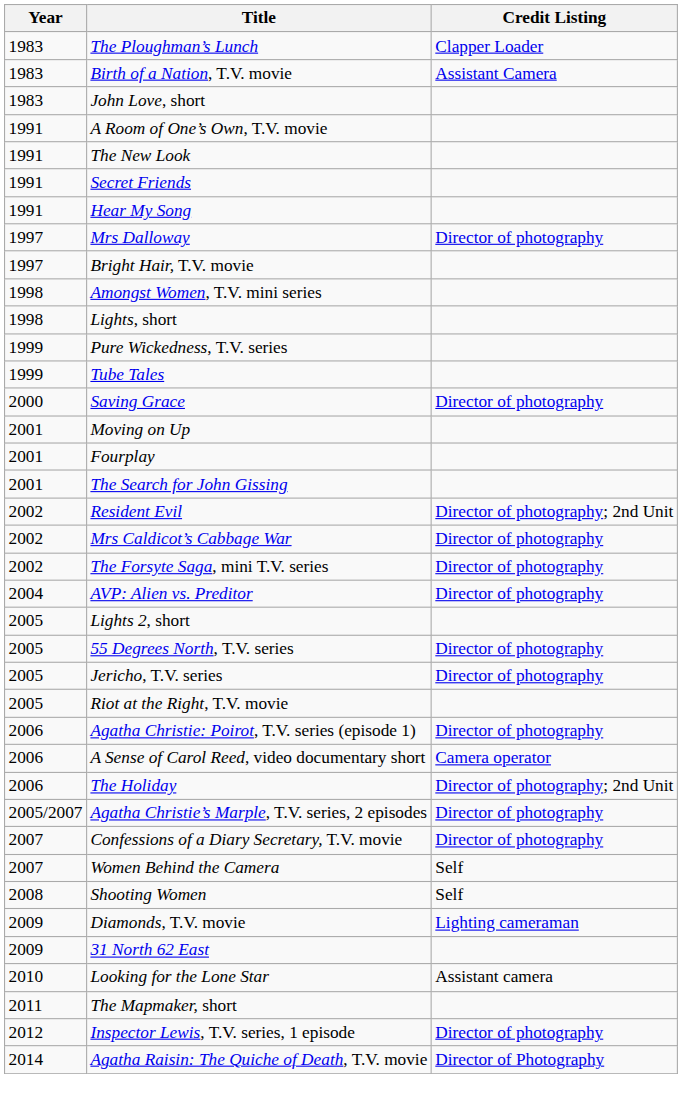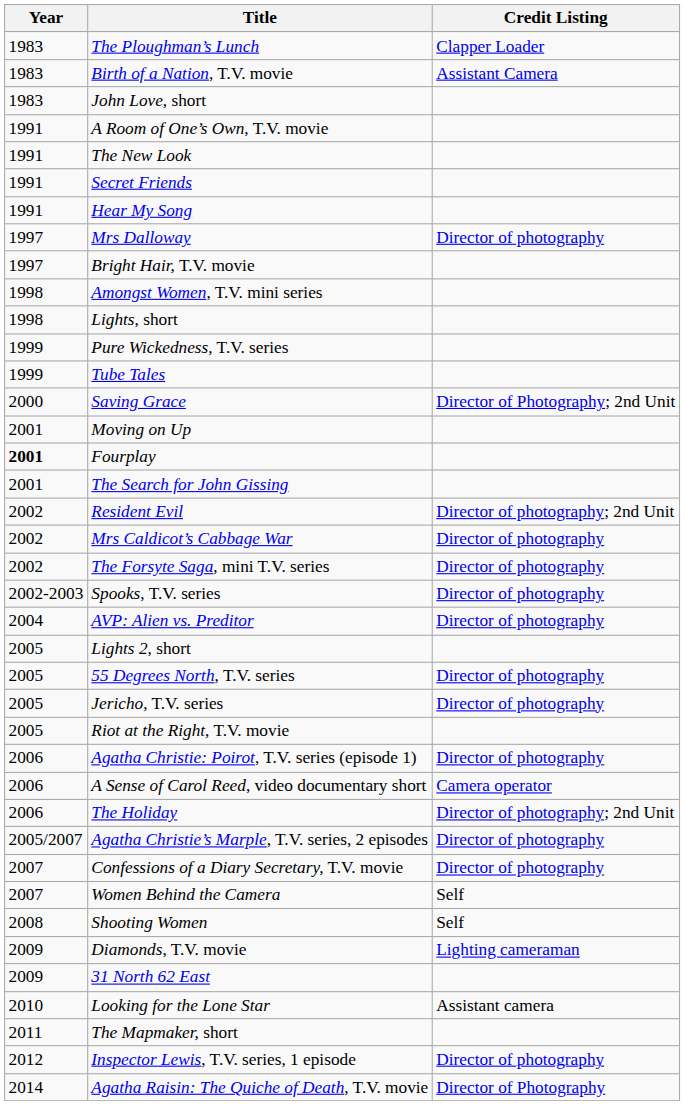 <table class="wikitable">
 <tr>
 <th>Year</th>
 <th>Title</th>
 <th>Credit Listing</th>
 </tr>
 <tr>
 <td>1983</td>
 <td><a href='#'><em>The Ploughman’s Lunch</em></a></td>
 <td><a href='#'>Clapper Loader</a></td>
 </tr>
 <tr>
 <td>1983</td>
 <td><a href='#'><em>Birth of a Nation</em></a>, T.V. movie</td>
 <td><a href='#'>Assistant Camera</a></td>
 </tr>
 <tr>
 <td>1983</td>
 <td><em>John Love</em>, short</td>
 <td></td>
 </tr>
 <tr>
 <td>1991</td>
 <td><em>A Room of One’s Own</em>, T.V. movie</td>
 <td></td>
 </tr>
 <tr>
 <td>1991</td>
 <td><em>The New Look</em></td>
 <td></td>
 </tr>
 <tr>
 <td>1991</td>
 <td><em><a href='#'>Secret Friends</a></em></td>
 <td></td>
 </tr>
 <tr>
 <td>1991</td>
 <td><em><a href='#'>Hear My Song</a></em></td>
 <td></td>
 </tr>
 <tr>
 <td>1997</td>
 <td><em><a href='#'>Mrs Dalloway</a></em></td>
 <td><a href='#'>Director of photography</a></td>
 </tr>
 <tr>
 <td>1997</td>
 <td><em>Bright Hair,</em> T.V. movie</td>
 <td></td>
 </tr>
 <tr>
 <td>1998</td>
 <td><em><a href='#'>Amongst Women</a></em>, T.V. mini series</td>
 <td></td>
 </tr>
 <tr>
 <td>1998</td>
 <td><em>Lights</em>, short</td>
 <td></td>
 </tr>
 <tr>
 <td>1999</td>
 <td><em>Pure Wickedness</em>, T.V. series</td>
 <td></td>
 </tr>
 <tr>
 <td>1999</td>
 <td><em><a href='#'>Tube Tales</a></em></td>
 <td></td>
 </tr>
 <tr>
 <td>2000</td>
 <td><a href='#'><em>Saving Grace</em></a></td>
-<td><a href='#'>Director of photography</a></td>
+<td><a href='#'>Director of Photography</a>; 2nd Unit</td>
 </tr>
 <tr>
 <td>2001</td>
 <td><em>Moving on Up</em></td>
 <td></td>
 </tr>
 <tr>
-<td>2001</td>
+<td><strong>2001</strong></td>
 <td><em>Fourplay</em></td>
 <td></td>
 </tr>
 <tr>
 <td>2001</td>
 <td><em><a href='#'>The Search for John Gissing</a></em></td>
 <td></td>
 </tr>
 <tr>
 <td>2002</td>
 <td><a href='#'><em>Resident Evil</em></a></td>
 <td><a href='#'>Director of photography</a>; 2nd Unit</td>
 </tr>
 <tr>
 <td>2002</td>
 <td><a href='#'><em>Mrs Caldicot’s Cabbage War</em></a></td>
 <td><a href='#'>Director of photography</a></td>
 </tr>
 <tr>
 <td>2002</td>
 <td><a href='#'><em>The Forsyte Saga</em></a>, mini T.V. series</td>
+<td><a href='#'>Director of photography</a></td>
+</tr>
+<tr>
+<td>2002-2003</td>
+<td><em>Spooks</em>, T.V. series</td>
 <td><a href='#'>Director of photography</a></td>
 </tr>
 <tr>
 <td>2004</td>
 <td><a href='#'><em>AVP: Alien vs. Preditor</em></a></td>
 <td><a href='#'>Director of photography</a></td>
 </tr>
 <tr>
 <td>2005</td>
 <td><em>Lights 2</em>, short</td>
 <td></td>
 </tr>
 <tr>
 <td>2005</td>
 <td><em><a href='#'>55 Degrees North</a></em>, T.V. series</td>
 <td><a href='#'>Director of photography</a></td>
 </tr>
 <tr>
 <td>2005</td>
 <td><em>Jericho</em>, T.V. series</td>
 <td><a href='#'>Director of photography</a></td>
 </tr>
 <tr>
 <td>2005</td>
 <td><em>Riot at the Right</em>, T.V. movie</td>
 <td></td>
 </tr>
 <tr>
 <td>2006</td>
 <td><a href='#'><em>Agatha Christie: Poirot</em></a>, T.V. series (episode 1)</td>
 <td><a href='#'>Director of photography</a></td>
 </tr>
 <tr>
 <td>2006</td>
 <td><em>A Sense of Carol Reed</em>, video documentary short</td>
 <td><a href='#'>Camera operator</a></td>
 </tr>
 <tr>
 <td>2006</td>
 <td><em><a href='#'>The Holiday</a></em></td>
 <td><a href='#'>Director of photography</a>; 2nd Unit</td>
 </tr>
 <tr>
 <td>2005/2007</td>
 <td><a href='#'><em>Agatha Christie’s Marple</em></a>, T.V. series, 2 episodes</td>
 <td><a href='#'>Director of photography</a></td>
 </tr>
 <tr>
 <td>2007</td>
 <td><em>Confessions of a Diary Secretary,</em> T.V. movie</td>
 <td><a href='#'>Director of photography</a></td>
 </tr>
 <tr>
 <td>2007</td>
 <td><em>Women Behind the Camera</em></td>
 <td>Self</td>
 </tr>
 <tr>
 <td>2008</td>
 <td><em>Shooting Women</em></td>
 <td>Self</td>
 </tr>
 <tr>
 <td>2009</td>
 <td><em>Diamonds</em>, T.V. movie</td>
 <td><a href='#'>Lighting cameraman</a></td>
 </tr>
 <tr>
 <td>2009</td>
 <td><em><a href='#'>31 North 62 East</a></em></td>
 <td></td>
 </tr>
 <tr>
 <td>2010</td>
 <td><em>Looking for the Lone Star</em></td>
 <td>Assistant camera</td>
 </tr>
 <tr>
 <td>2011</td>
 <td><em>The Mapmaker,</em> short</td>
 <td></td>
 </tr>
 <tr>
 <td>2012</td>
 <td><a href='#'><em>Inspector Lewis</em></a>, T.V. series, 1 episode</td>
 <td><a href='#'>Director of photography</a></td>
 </tr>
 <tr>
 <td>2014</td>
 <td><a href='#'><em>Agatha Raisin: The Quiche of Death</em></a>, T.V. movie</td>
 <td><a href='#'>Director of Photography</a></td>
 </tr>
 </table>
